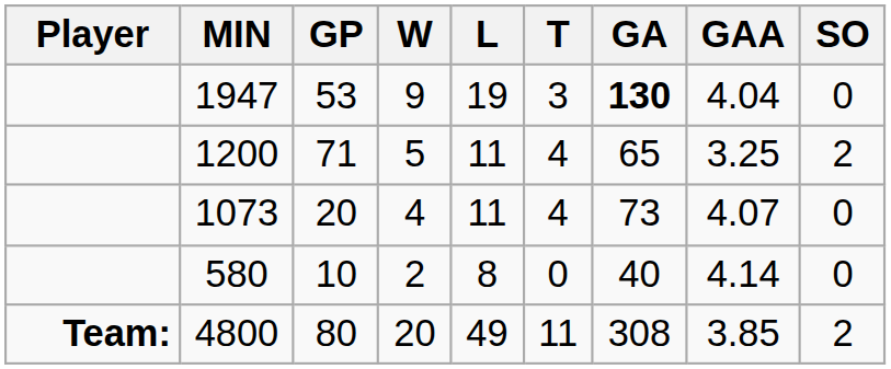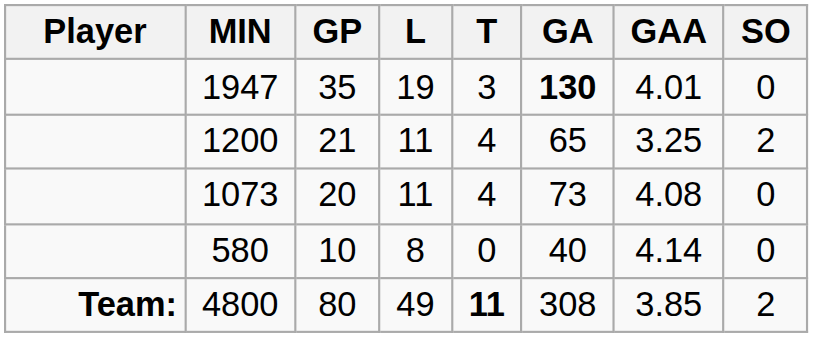 <table class="wikitable sortable" width="60%">
 <tr>
 <th bgcolor="#DDDDFF" width="10%">Player</th>
 <th width="3%" bgcolor="#DDDDFF" title="Minutes played">MIN</th>
 <th width="3%" bgcolor="#DDDDFF" title="Games played in">GP</th>
-<th width="3%" bgcolor="#DDDDFF" title="Games played in">W</th>
 <th width="3%" bgcolor="#DDDDFF"title="Games played in">L</th>
 <th width="3%" bgcolor="#DDDDFF" title="Ties">T</th>
 <th width="3%" bgcolor="#DDDDFF" title="Goals against">GA</th>
 <th width="3%" bgcolor="#DDDDFF" title="Goals against average">GAA</th>
 <th width="3%" bgcolor="#DDDDFF"title="Shut-outs">SO</th>
 </tr>
 <tr align="center">
 <td align="right"></td>
 <td>1947</td>
-<td>53</td>
-<td>9</td>
+<td>35</td>
 <td>19</td>
 <td>3</td>
 <td><strong>130</strong></td>
-<td>4.04</td>
+<td>4.01</td>
 <td>0</td>
 </tr>
 <tr align="center">
 <td align="right"></td>
 <td>1200</td>
-<td>71</td>
-<td>5</td>
+<td>21</td>
 <td>11</td>
 <td>4</td>
 <td>65</td>
 <td>3.25</td>
 <td>2</td>
 </tr>
 <tr align="center">
 <td align="right"></td>
 <td>1073</td>
 <td>20</td>
-<td>4</td>
 <td>11</td>
 <td>4</td>
 <td>73</td>
-<td>4.07</td>
+<td>4.08</td>
 <td>0</td>
 </tr>
 <tr align="center">
 <td align="right"></td>
 <td>580</td>
 <td>10</td>
-<td>2</td>
 <td>8</td>
 <td>0</td>
 <td>40</td>
 <td>4.14</td>
 <td>0</td>
 </tr>
 <tr align="center">
 <td align="right"><strong>Team:</strong></td>
 <td>4800</td>
 <td>80</td>
-<td>20</td>
 <td>49</td>
-<td>11</td>
+<td><strong>11</strong></td>
 <td>308</td>
 <td>3.85</td>
 <td>2</td>
 </tr>
 </table>
